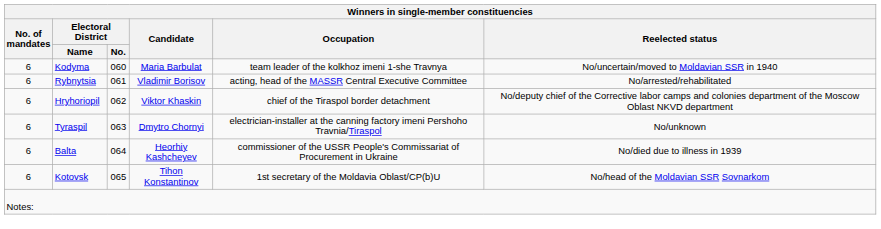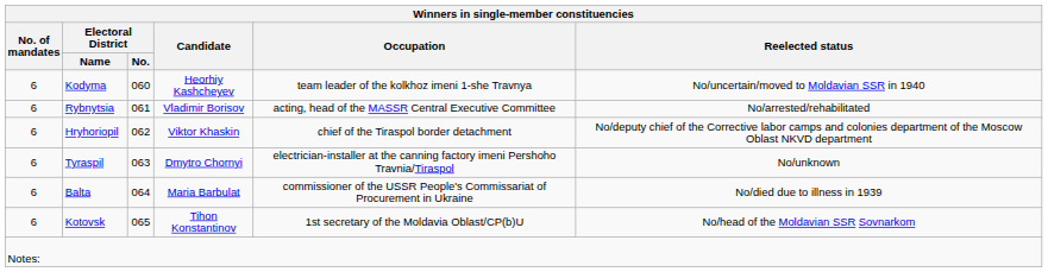 <table class="wikitable collapsible collapsed" style="width:100%; font-size:85%">
 <tr>
 <th colspan=6>Winners in single-member constituencies</th>
 </tr>
 <tr>
 <th rowspan=2 width=50>No. of mandates</th>
 <th colspan=2>Electoral District</th>
 <th rowspan=2>Candidate</th>
 <th rowspan=2>Occupation</th>
 <th rowspan=2>Reelected status</th>
 </tr>
 <tr>
 <th>Name</th>
 <th>No.</th>
 </tr>
 <tr>
 <td style="text-align: center">6</td>
 <td><a href='#'>Kodyma</a></td>
 <td style="text-align: center">060</td>
-<td style="text-align: center"><a href='#'>Maria Barbulat</a></td>
+<td style="text-align: center"><a href='#'>Heorhiy Kashcheyev</a></td>
 <td style="text-align: center">team leader of the kolkhoz imeni 1-she Travnya</td>
 <td style="text-align: center">No/uncertain/moved to <a href='#'>Moldavian SSR</a> in 1940</td>
 </tr>
 <tr>
 <td style="text-align: center">6</td>
 <td><a href='#'>Rybnytsia</a></td>
 <td style="text-align: center">061</td>
 <td style="text-align: center"><a href='#'>Vladimir Borisov</a></td>
 <td style="text-align: center">acting, head of the <a href='#'>MASSR</a> Central Executive Committee</td>
 <td style="text-align: center">No/arrested/rehabilitated</td>
 </tr>
 <tr>
 <td style="text-align: center">6</td>
 <td><a href='#'>Hryhoriopil</a></td>
 <td style="text-align: center">062</td>
 <td style="text-align: center"><a href='#'>Viktor Khaskin</a></td>
 <td style="text-align: center">chief of the Tiraspol border detachment</td>
 <td style="text-align: center">No/deputy chief of the Corrective labor camps and colonies department of the Moscow Oblast NKVD department</td>
 </tr>
 <tr>
 <td style="text-align: center">6</td>
 <td><a href='#'>Tyraspil</a></td>
 <td style="text-align: center">063</td>
 <td style="text-align: center"><a href='#'>Dmytro Chornyi</a></td>
 <td style="text-align: center">electrician-installer at the canning factory imeni Pershoho Travnia/<a href='#'>Tiraspol</a></td>
 <td style="text-align: center">No/unknown</td>
 </tr>
 <tr>
 <td style="text-align: center">6</td>
 <td><a href='#'>Balta</a></td>
 <td style="text-align: center">064</td>
-<td style="text-align: center"><a href='#'>Heorhiy Kashcheyev</a></td>
+<td style="text-align: center"><a href='#'>Maria Barbulat</a></td>
 <td style="text-align: center">commissioner of the USSR People's Commissariat of Procurement in Ukraine</td>
 <td style="text-align: center">No/died due to illness in 1939</td>
 </tr>
 <tr>
 <td style="text-align: center">6</td>
 <td><a href='#'>Kotovsk</a></td>
 <td style="text-align: center">065</td>
 <td style="text-align: center"><a href='#'>Tihon Konstantinov</a></td>
 <td style="text-align: center">1st secretary of the Moldavia Oblast/CP(b)U</td>
 <td style="text-align: center">No/head of the <a href='#'>Moldavian SSR</a> <a href='#'>Sovnarkom</a></td>
 </tr>
 <tr>
 <td colspan=9 align=left><br>Notes:</td>
 </tr>
 </table>
